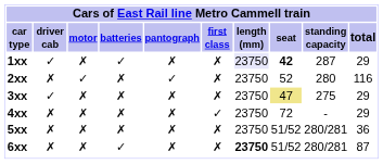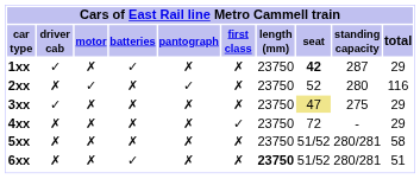 <table width="500" style="border:1px solid #ccf; text-align:center">
 <tr>
 <th bgcolor="#c0c0f0" colspan=10>Cars of <a href='#'>East Rail line</a> Metro Cammell train</th>
 </tr>
 <tr>
 <th bgcolor="#c0c0f0"><small>car type</small></th>
 <th bgcolor="#c0c0f0"><small>driver cab</small></th>
 <th bgcolor="#c0c0f0"><small><a href='#'>motor</a></small></th>
 <th bgcolor="#c0c0f0"><small><a href='#'>batteries</a></small></th>
 <th bgcolor="#c0c0f0"><small><a href='#'>pantograph</a></small></th>
 <th bgcolor="#c0c0f0"><small><a href='#'>first class</a></small></th>
 <th bgcolor="#c0c0f0"><small>length<br>(mm)</small></th>
 <th bgcolor="#c0c0f0"><small>seat</small></th>
 <th bgcolor="#c0c0f0"><small>standing<br>capacity</small></th>
 <th bgcolor="#c0c0f0">total</th>
 </tr>
 <tr>
 <td style=text-align:left><strong>1xx</strong></td>
 <td>✓</td>
 <td><span>✗</span></td>
 <td>✓</td>
 <td><span>✗</span></td>
 <td><span>✗</span></td>
-<td style="background: lavender;">23750</td>
+<td>23750</td>
 <td><strong>42</strong></td>
 <td>287</td>
 <td>29</td>
 </tr>
 <tr>
 <td style=text-align:left><strong>2xx</strong></td>
 <td><span>✗</span></td>
 <td>✓</td>
 <td><span>✗</span></td>
 <td>✓</td>
 <td><span>✗</span></td>
 <td>23750</td>
 <td>52</td>
 <td>280</td>
 <td>116</td>
 </tr>
 <tr>
 <td style=text-align:left><strong>3xx</strong></td>
 <td>✓</td>
 <td><span>✗</span></td>
 <td><span>✗</span></td>
 <td><span>✗</span></td>
 <td><span>✗</span></td>
 <td>23750</td>
 <td style="background: khaki;">47</td>
 <td>275</td>
 <td>29</td>
 </tr>
 <tr>
 <td style=text-align:left><strong>4xx</strong></td>
 <td><span>✗</span></td>
 <td><span>✗</span></td>
 <td><span>✗</span></td>
 <td><span>✗</span></td>
 <td>✓</td>
 <td>23750</td>
 <td>72</td>
 <td>-</td>
 <td>29</td>
 </tr>
 <tr>
 <td style=text-align:left><strong>5xx</strong></td>
 <td><span>✗</span></td>
 <td><span>✗</span></td>
 <td><span>✗</span></td>
 <td><span>✗</span></td>
 <td><span>✗</span></td>
 <td>23750</td>
 <td>51/52</td>
 <td>280/281</td>
-<td>36</td>
+<td>58</td>
 </tr>
 <tr>
 <td style=text-align:left><strong>6xx</strong></td>
 <td><span>✗</span></td>
 <td><span>✗</span></td>
 <td>✓</td>
 <td><span>✗</span></td>
 <td><span>✗</span></td>
 <td><strong>23750</strong></td>
 <td>51/52</td>
 <td>280/281</td>
-<td>87</td>
+<td>51</td>
 </tr>
 <tr>
 </tr>
 </table>
